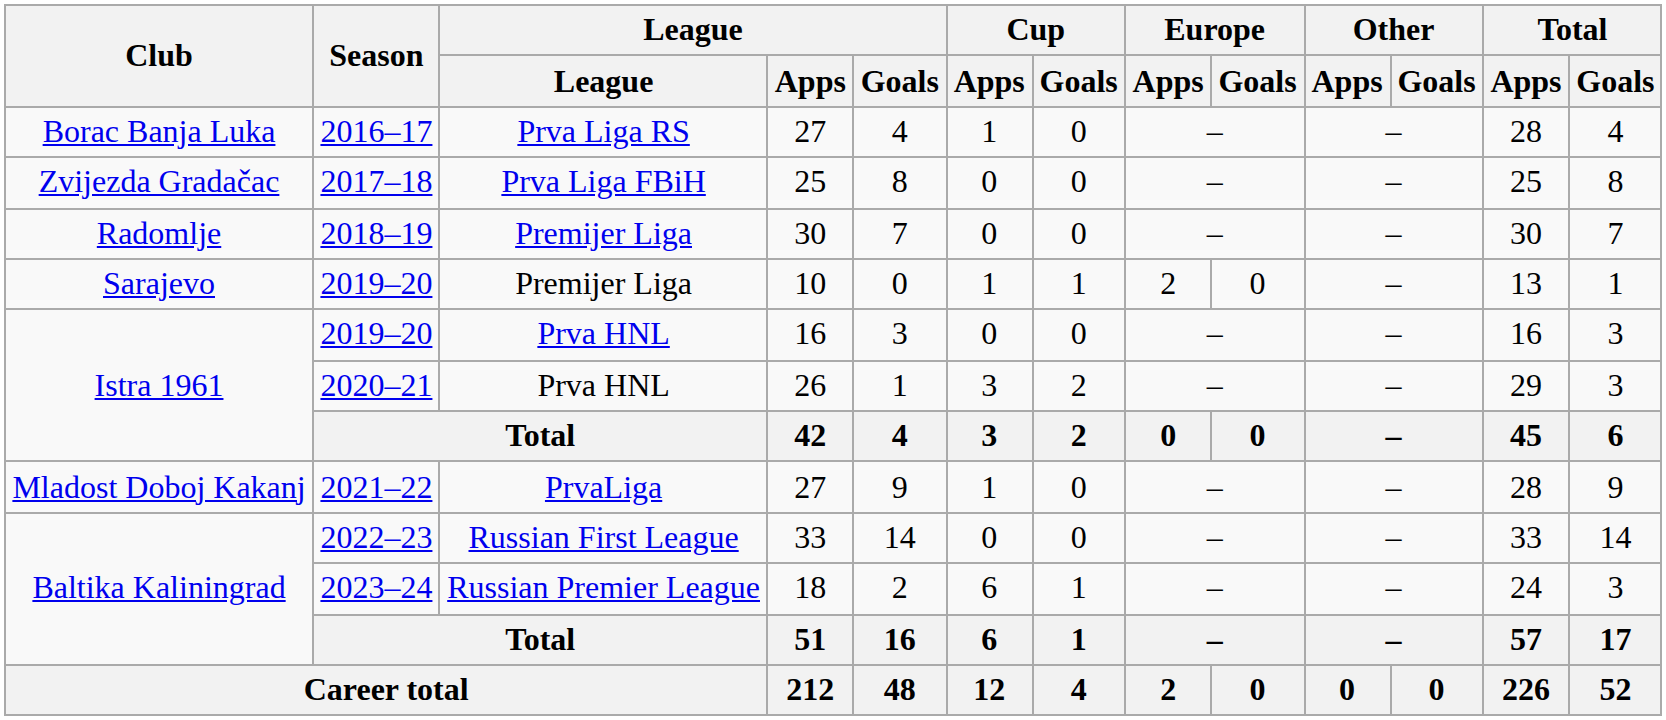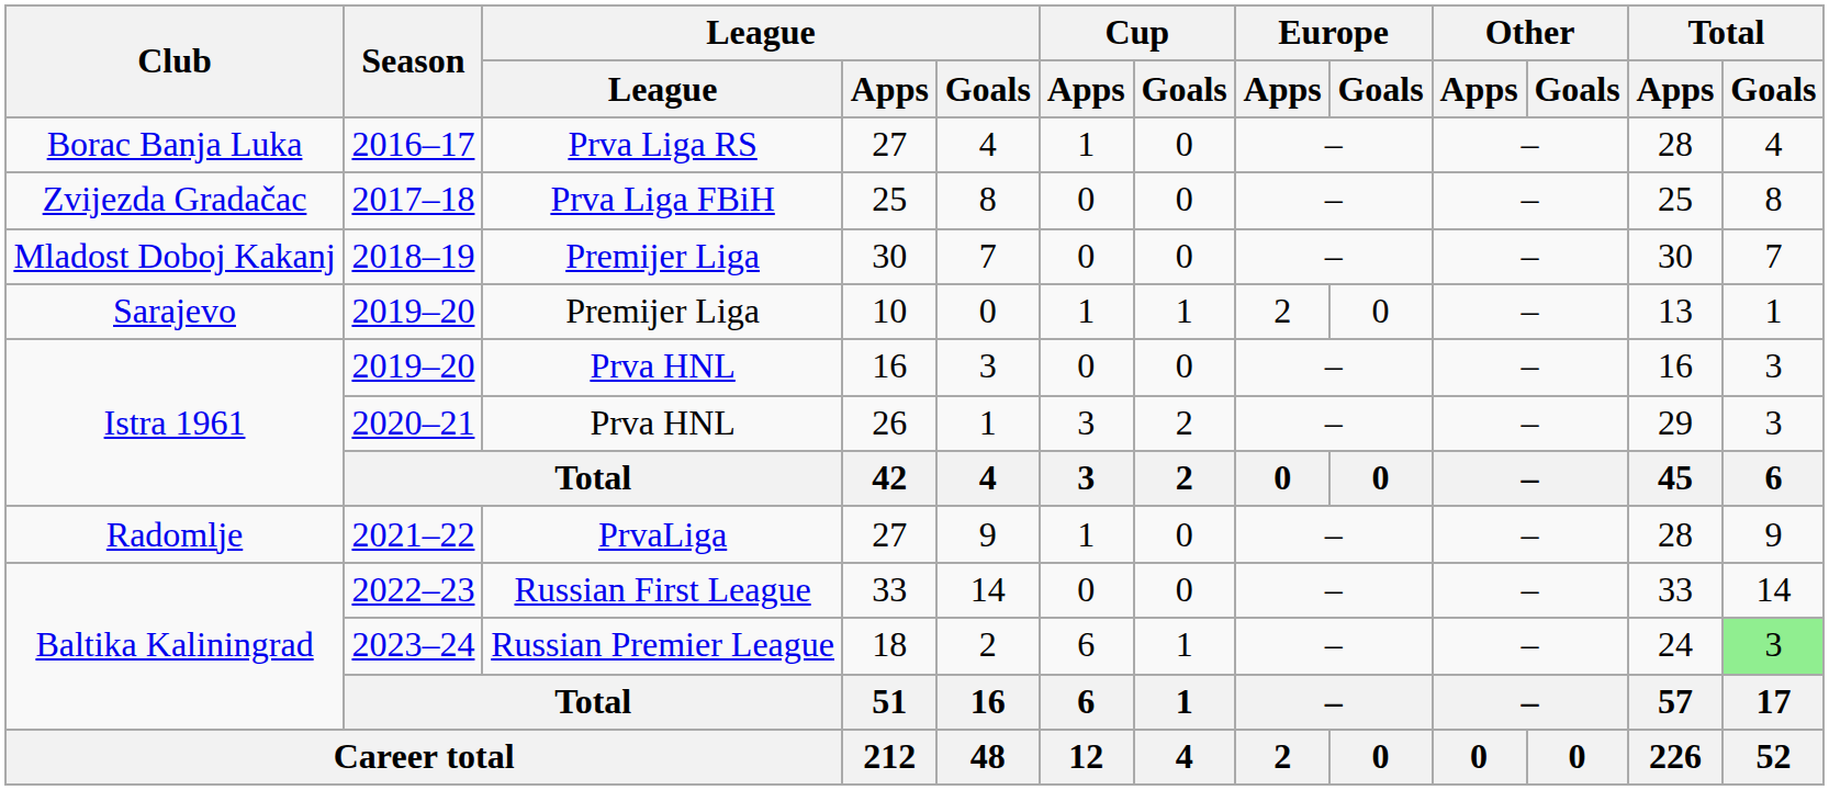 <table class="wikitable" style="text-align:center">
 <tr>
 <th rowspan="2">Club</th>
 <th rowspan="2">Season</th>
 <th colspan="3">League</th>
 <th colspan="2">Cup</th>
 <th colspan="2">Europe</th>
 <th colspan="2">Other</th>
 <th colspan="2">Total</th>
 </tr>
 <tr>
 <th>League</th>
 <th>Apps</th>
 <th>Goals</th>
 <th>Apps</th>
 <th>Goals</th>
 <th>Apps</th>
 <th>Goals</th>
 <th>Apps</th>
 <th>Goals</th>
 <th>Apps</th>
 <th>Goals</th>
 </tr>
 <tr>
 <td><a href='#'>Borac Banja Luka</a></td>
 <td><a href='#'>2016–17</a></td>
 <td><a href='#'>Prva Liga RS</a></td>
 <td>27</td>
 <td>4</td>
 <td>1</td>
 <td>0</td>
 <td colspan="2">–</td>
 <td colspan="2">–</td>
 <td>28</td>
 <td>4</td>
 </tr>
 <tr>
 <td><a href='#'>Zvijezda Gradačac</a></td>
 <td><a href='#'>2017–18</a></td>
 <td><a href='#'>Prva Liga FBiH</a></td>
 <td>25</td>
 <td>8</td>
 <td>0</td>
 <td>0</td>
 <td colspan="2">–</td>
 <td colspan="2">–</td>
 <td>25</td>
 <td>8</td>
 </tr>
 <tr>
-<td><a href='#'>Radomlje</a></td>
+<td><a href='#'>Mladost Doboj Kakanj</a></td>
 <td><a href='#'>2018–19</a></td>
 <td><a href='#'>Premijer Liga</a></td>
 <td>30</td>
 <td>7</td>
 <td>0</td>
 <td>0</td>
 <td colspan="2">–</td>
 <td colspan="2">–</td>
 <td>30</td>
 <td>7</td>
 </tr>
 <tr>
 <td><a href='#'>Sarajevo</a></td>
 <td><a href='#'>2019–20</a></td>
 <td>Premijer Liga</td>
 <td>10</td>
 <td>0</td>
 <td>1</td>
 <td>1</td>
 <td>2</td>
 <td>0</td>
 <td colspan="2">–</td>
 <td>13</td>
 <td>1</td>
 </tr>
 <tr>
 <td rowspan="3"><a href='#'>Istra 1961</a></td>
 <td><a href='#'>2019–20</a></td>
 <td><a href='#'>Prva HNL</a></td>
 <td>16</td>
 <td>3</td>
 <td>0</td>
 <td>0</td>
 <td colspan="2">–</td>
 <td colspan="2">–</td>
 <td>16</td>
 <td>3</td>
 </tr>
 <tr>
 <td><a href='#'>2020–21</a></td>
 <td>Prva HNL</td>
 <td>26</td>
 <td>1</td>
 <td>3</td>
 <td>2</td>
 <td colspan="2">–</td>
 <td colspan="2">–</td>
 <td>29</td>
 <td>3</td>
 </tr>
 <tr>
 <th colspan="2">Total</th>
 <th>42</th>
 <th>4</th>
 <th>3</th>
 <th>2</th>
 <th>0</th>
 <th>0</th>
 <th colspan="2">–</th>
 <th>45</th>
 <th>6</th>
 </tr>
 <tr>
-<td><a href='#'>Mladost Doboj Kakanj</a></td>
+<td><a href='#'>Radomlje</a></td>
 <td><a href='#'>2021–22</a></td>
 <td><a href='#'>PrvaLiga</a></td>
 <td>27</td>
 <td>9</td>
 <td>1</td>
 <td>0</td>
 <td colspan="2">–</td>
 <td colspan="2">–</td>
 <td>28</td>
 <td>9</td>
 </tr>
 <tr>
 <td rowspan="3"><a href='#'>Baltika Kaliningrad</a></td>
 <td><a href='#'>2022–23</a></td>
 <td><a href='#'>Russian First League</a></td>
 <td>33</td>
 <td>14</td>
 <td>0</td>
 <td>0</td>
 <td colspan="2">–</td>
 <td colspan="2">–</td>
 <td>33</td>
 <td>14</td>
 </tr>
 <tr>
 <td><a href='#'>2023–24</a></td>
 <td><a href='#'>Russian Premier League</a></td>
 <td>18</td>
 <td>2</td>
 <td>6</td>
 <td>1</td>
 <td colspan="2">–</td>
 <td colspan="2">–</td>
 <td>24</td>
-<td>3</td>
+<td style="background: lightgreen;">3</td>
 </tr>
 <tr>
 <th colspan="2">Total</th>
 <th>51</th>
 <th>16</th>
 <th>6</th>
 <th>1</th>
 <th colspan="2">–</th>
 <th colspan="2">–</th>
 <th>57</th>
 <th>17</th>
 </tr>
 <tr>
 <th colspan="3">Career total</th>
 <th>212</th>
 <th>48</th>
 <th>12</th>
 <th>4</th>
 <th>2</th>
 <th>0</th>
 <th>0</th>
 <th>0</th>
 <th>226</th>
 <th>52</th>
 </tr>
 </table>
